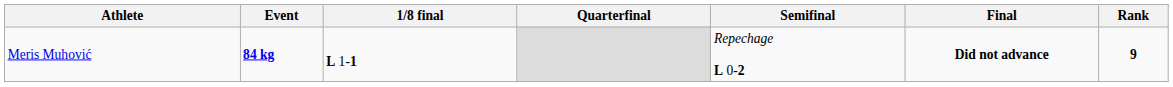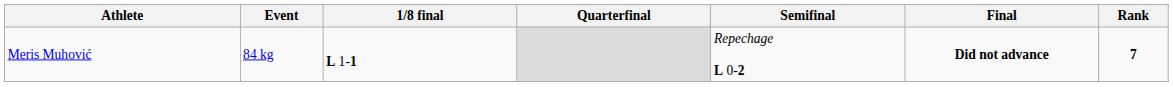 <table class="wikitable" width="98%" style="text-align:left; font-size:90%">
 <tr>
 <th width="17%">Athlete</th>
 <th width="6%">Event</th>
 <th width="14%">1/8 final</th>
 <th width="14%">Quarterfinal</th>
 <th width="14%">Semifinal</th>
 <th width="14%">Final</th>
 <th width="5%">Rank</th>
 </tr>
 <tr>
 <td><a href='#'>Meris Muhović</a></td>
-<td><strong><a href='#'>84 kg</a></strong></td>
+<td><a href='#'>84 kg</a></td>
 <td><br><strong>L</strong> 1-<strong>1</strong></td>
 <td bgcolor=#DCDCDC></td>
 <td><em>Repechage</em><br><br><strong>L</strong> 0-<strong>2</strong></td>
 <td align=center><strong>Did not advance</strong></td>
-<td align=center><strong>9</strong></td>
+<td align=center><strong>7</strong></td>
 </tr>
 </table>
